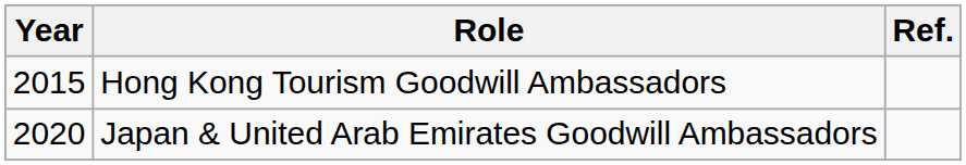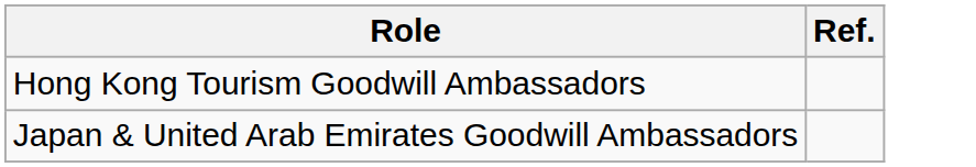 <table class="wikitable">
 <tr>
-<th>Year</th>
 <th>Role</th>
 <th>Ref.</th>
 </tr>
 <tr>
-<td>2015</td>
 <td>Hong Kong Tourism Goodwill Ambassadors</td>
 <td></td>
 </tr>
 <tr>
-<td>2020</td>
 <td>Japan & United Arab Emirates Goodwill Ambassadors</td>
 <td></td>
 </tr>
 </table>
